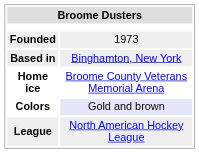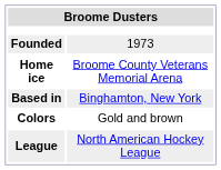 <table style="margin:5px; border:1px solid #8888AA;" align=right cellpadding=3 cellspacing=3 width=280>
 <tr align="center" bgcolor="#dddddd">
 <td colspan=2><strong>Broome Dusters</strong></td>
 </tr>
 <tr align="center">
 <td colspan=2></td>
 </tr>
 <tr align="center" bgcolor="#eeeeee">
 <td><strong>Founded</strong></td>
 <td>1973</td>
 </tr>
+<tr align="center">
+<td><strong>Home ice</strong></td>
+<td><a href='#'>Broome County Veterans Memorial Arena</a></td>
+</tr>
 <tr align="center" bgcolor="#eeeeee">
 <td><strong>Based in</strong></td>
 <td><a href='#'>Binghamton, New York</a></td>
 </tr>
 <tr align="center">
-<td><strong>Home ice</strong></td>
-<td><a href='#'>Broome County Veterans Memorial Arena</a></td>
-</tr>
-<tr align="center">
 <td><strong>Colors</strong></td>
-<td style="background: lavender;">Gold and brown</td>
+<td>Gold and brown</td>
 </tr>
 <tr align="center" bgcolor="#eeeeee">
 <td><strong>League</strong></td>
 <td><a href='#'>North American Hockey League</a></td>
 </tr>
 </table>
